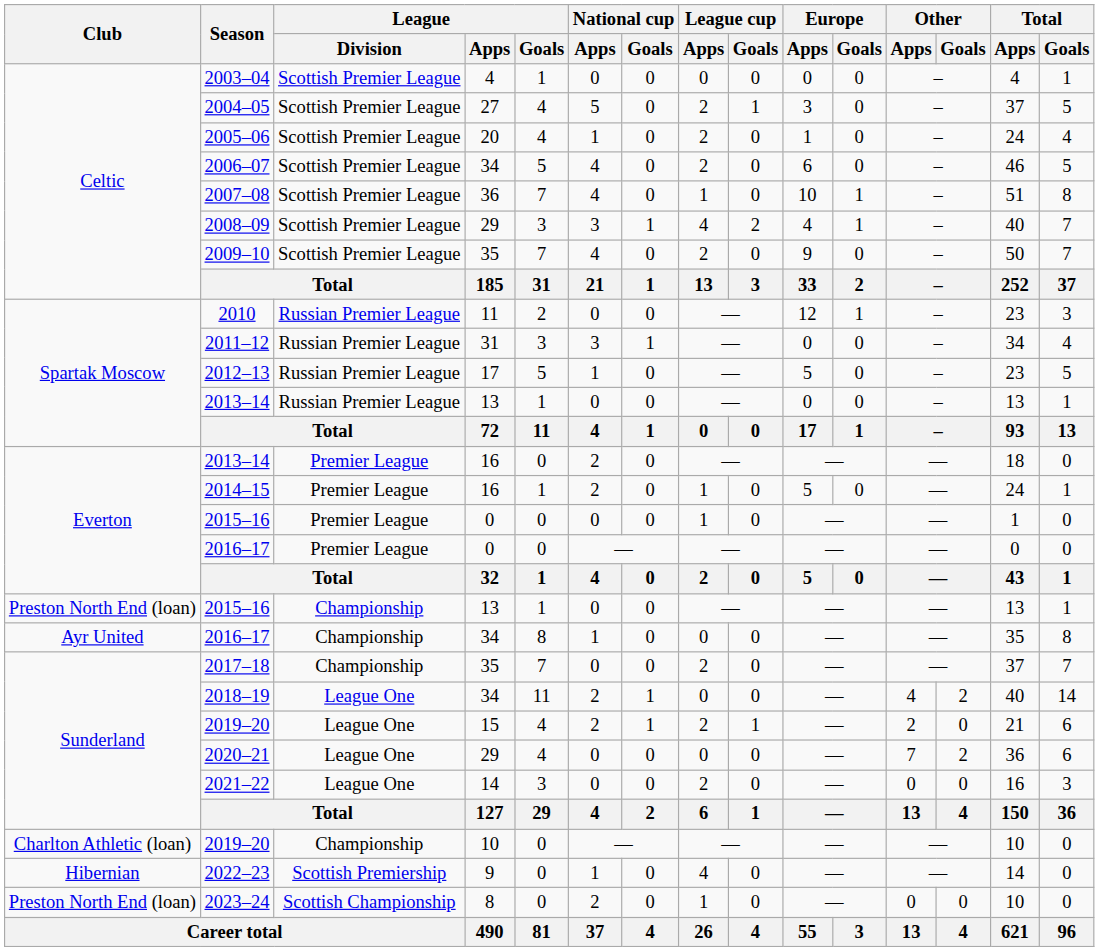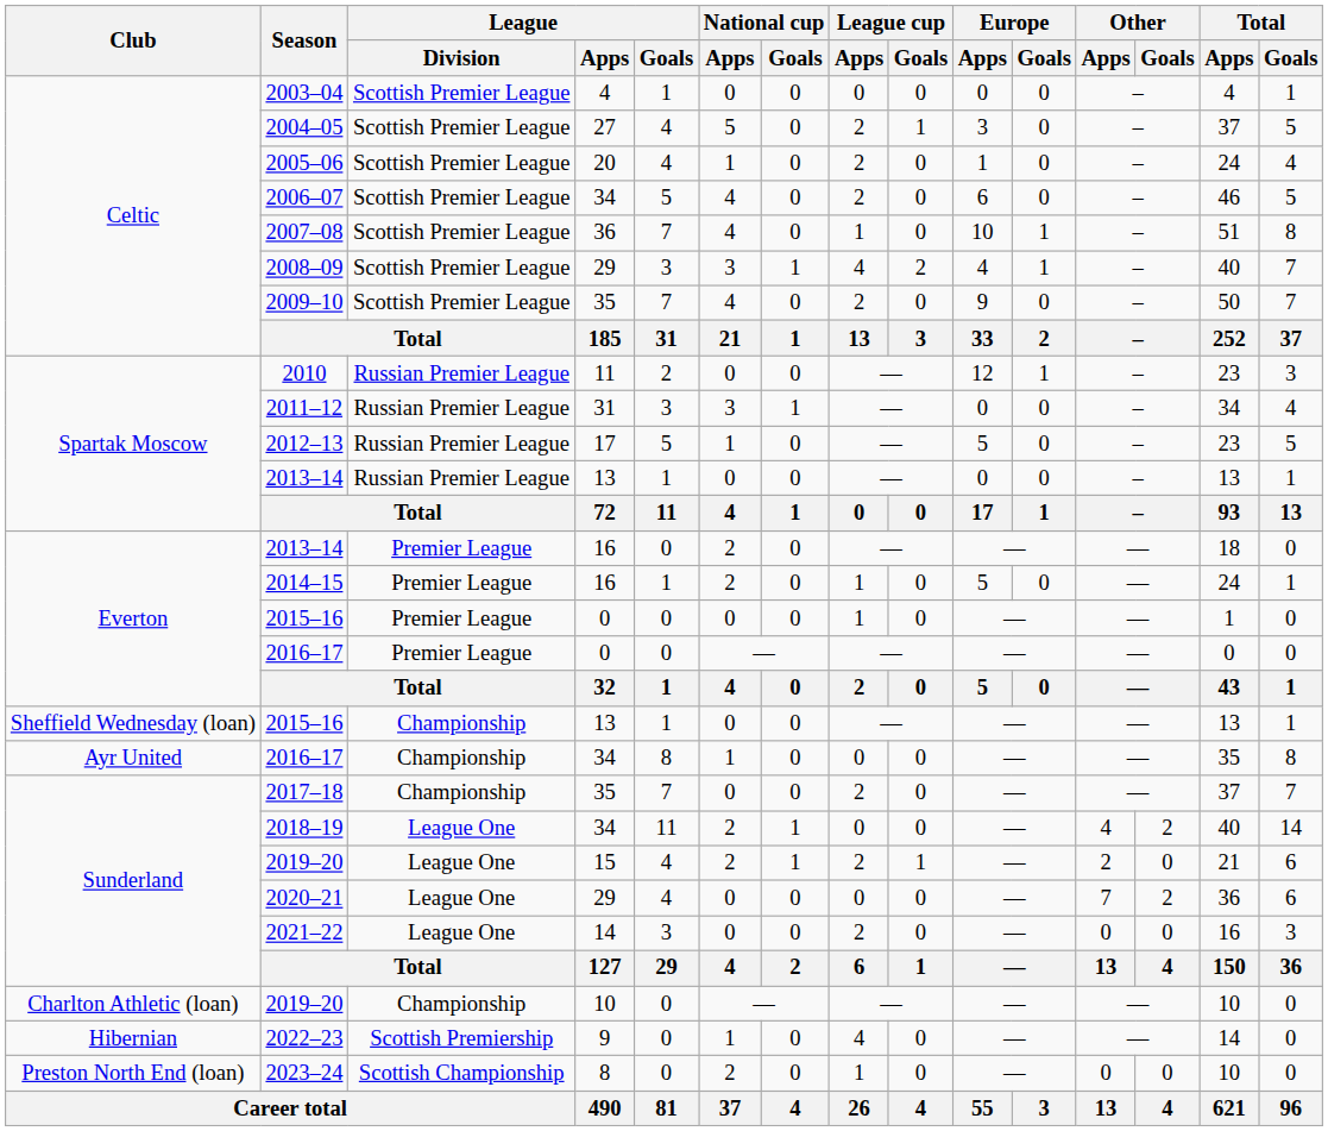 <table class=wikitable style="text-align: center">
 <tr>
 <th rowspan="2">Club</th>
 <th rowspan="2">Season</th>
 <th colspan="3">League</th>
 <th colspan="2">National cup</th>
 <th colspan="2">League cup</th>
 <th colspan="2">Europe</th>
 <th colspan="2">Other</th>
 <th colspan="2">Total</th>
 </tr>
 <tr>
 <th>Division</th>
 <th>Apps</th>
 <th>Goals</th>
 <th>Apps</th>
 <th>Goals</th>
 <th>Apps</th>
 <th>Goals</th>
 <th>Apps</th>
 <th>Goals</th>
 <th>Apps</th>
 <th>Goals</th>
 <th>Apps</th>
 <th>Goals</th>
 </tr>
 <tr>
 <td rowspan="8"><a href='#'>Celtic</a></td>
 <td><a href='#'>2003–04</a></td>
 <td><a href='#'>Scottish Premier League</a></td>
 <td>4</td>
 <td>1</td>
 <td>0</td>
 <td>0</td>
 <td>0</td>
 <td>0</td>
 <td>0</td>
 <td>0</td>
 <td colspan="2">–</td>
 <td>4</td>
 <td>1</td>
 </tr>
 <tr>
 <td><a href='#'>2004–05</a></td>
 <td>Scottish Premier League</td>
 <td>27</td>
 <td>4</td>
 <td>5</td>
 <td>0</td>
 <td>2</td>
 <td>1</td>
 <td>3</td>
 <td>0</td>
 <td colspan="2">–</td>
 <td>37</td>
 <td>5</td>
 </tr>
 <tr>
 <td><a href='#'>2005–06</a></td>
 <td>Scottish Premier League</td>
 <td>20</td>
 <td>4</td>
 <td>1</td>
 <td>0</td>
 <td>2</td>
 <td>0</td>
 <td>1</td>
 <td>0</td>
 <td colspan="2">–</td>
 <td>24</td>
 <td>4</td>
 </tr>
 <tr>
 <td><a href='#'>2006–07</a></td>
 <td>Scottish Premier League</td>
 <td>34</td>
 <td>5</td>
 <td>4</td>
 <td>0</td>
 <td>2</td>
 <td>0</td>
 <td>6</td>
 <td>0</td>
 <td colspan="2">–</td>
 <td>46</td>
 <td>5</td>
 </tr>
 <tr>
 <td><a href='#'>2007–08</a></td>
 <td>Scottish Premier League</td>
 <td>36</td>
 <td>7</td>
 <td>4</td>
 <td>0</td>
 <td>1</td>
 <td>0</td>
 <td>10</td>
 <td>1</td>
 <td colspan="2">–</td>
 <td>51</td>
 <td>8</td>
 </tr>
 <tr>
 <td><a href='#'>2008–09</a></td>
 <td>Scottish Premier League</td>
 <td>29</td>
 <td>3</td>
 <td>3</td>
 <td>1</td>
 <td>4</td>
 <td>2</td>
 <td>4</td>
 <td>1</td>
 <td colspan="2">–</td>
 <td>40</td>
 <td>7</td>
 </tr>
 <tr>
 <td><a href='#'>2009–10</a></td>
 <td>Scottish Premier League</td>
 <td>35</td>
 <td>7</td>
 <td>4</td>
 <td>0</td>
 <td>2</td>
 <td>0</td>
 <td>9</td>
 <td>0</td>
 <td colspan="2">–</td>
 <td>50</td>
 <td>7</td>
 </tr>
 <tr>
 <th colspan="2">Total</th>
 <th>185</th>
 <th>31</th>
 <th>21</th>
 <th>1</th>
 <th>13</th>
 <th>3</th>
 <th>33</th>
 <th>2</th>
 <th colspan="2">–</th>
 <th>252</th>
 <th>37</th>
 </tr>
 <tr>
 <td rowspan="5"><a href='#'>Spartak Moscow</a></td>
 <td><a href='#'>2010</a></td>
 <td><a href='#'>Russian Premier League</a></td>
 <td>11</td>
 <td>2</td>
 <td>0</td>
 <td>0</td>
 <td colspan="2">—</td>
 <td>12</td>
 <td>1</td>
 <td colspan="2">–</td>
 <td>23</td>
 <td>3</td>
 </tr>
 <tr>
 <td><a href='#'>2011–12</a></td>
 <td>Russian Premier League</td>
 <td>31</td>
 <td>3</td>
 <td>3</td>
 <td>1</td>
 <td colspan="2">—</td>
 <td>0</td>
 <td>0</td>
 <td colspan="2">–</td>
 <td>34</td>
 <td>4</td>
 </tr>
 <tr>
 <td><a href='#'>2012–13</a></td>
 <td>Russian Premier League</td>
 <td>17</td>
 <td>5</td>
 <td>1</td>
 <td>0</td>
 <td colspan="2">—</td>
 <td>5</td>
 <td>0</td>
 <td colspan="2">–</td>
 <td>23</td>
 <td>5</td>
 </tr>
 <tr>
 <td><a href='#'>2013–14</a></td>
 <td>Russian Premier League</td>
 <td>13</td>
 <td>1</td>
 <td>0</td>
 <td>0</td>
 <td colspan="2">—</td>
 <td>0</td>
 <td>0</td>
 <td colspan="2">–</td>
 <td>13</td>
 <td>1</td>
 </tr>
 <tr>
 <th colspan="2">Total</th>
 <th>72</th>
 <th>11</th>
 <th>4</th>
 <th>1</th>
 <th>0</th>
 <th>0</th>
 <th>17</th>
 <th>1</th>
 <th colspan="2">–</th>
 <th>93</th>
 <th>13</th>
 </tr>
 <tr>
 <td rowspan="5"><a href='#'>Everton</a></td>
 <td><a href='#'>2013–14</a></td>
 <td><a href='#'>Premier League</a></td>
 <td>16</td>
 <td>0</td>
 <td>2</td>
 <td>0</td>
 <td colspan="2">—</td>
 <td colspan="2">—</td>
 <td colspan="2">—</td>
 <td>18</td>
 <td>0</td>
 </tr>
 <tr>
 <td><a href='#'>2014–15</a></td>
 <td>Premier League</td>
 <td>16</td>
 <td>1</td>
 <td>2</td>
 <td>0</td>
 <td>1</td>
 <td>0</td>
 <td>5</td>
 <td>0</td>
 <td colspan="2">—</td>
 <td>24</td>
 <td>1</td>
 </tr>
 <tr>
 <td><a href='#'>2015–16</a></td>
 <td>Premier League</td>
 <td>0</td>
 <td>0</td>
 <td>0</td>
 <td>0</td>
 <td>1</td>
 <td>0</td>
 <td colspan="2">—</td>
 <td colspan="2">—</td>
 <td>1</td>
 <td>0</td>
 </tr>
 <tr>
 <td><a href='#'>2016–17</a></td>
 <td>Premier League</td>
 <td>0</td>
 <td>0</td>
 <td colspan="2">—</td>
 <td colspan="2">—</td>
 <td colspan="2">—</td>
 <td colspan="2">—</td>
 <td>0</td>
 <td>0</td>
 </tr>
 <tr>
 <th colspan="2">Total</th>
 <th>32</th>
 <th>1</th>
 <th>4</th>
 <th>0</th>
 <th>2</th>
 <th>0</th>
 <th>5</th>
 <th>0</th>
 <th colspan="2">—</th>
 <th>43</th>
 <th>1</th>
 </tr>
 <tr>
-<td><a href='#'>Preston North End</a> (loan)</td>
+<td><a href='#'>Sheffield Wednesday</a> (loan)</td>
 <td><a href='#'>2015–16</a></td>
 <td><a href='#'>Championship</a></td>
 <td>13</td>
 <td>1</td>
 <td>0</td>
 <td>0</td>
 <td colspan="2">—</td>
 <td colspan="2">—</td>
 <td colspan="2">—</td>
 <td>13</td>
 <td>1</td>
 </tr>
 <tr>
 <td><a href='#'>Ayr United</a></td>
 <td><a href='#'>2016–17</a></td>
 <td>Championship</td>
 <td>34</td>
 <td>8</td>
 <td>1</td>
 <td>0</td>
 <td>0</td>
 <td>0</td>
 <td colspan="2">—</td>
 <td colspan="2">—</td>
 <td>35</td>
 <td>8</td>
 </tr>
 <tr>
 <td rowspan="6"><a href='#'>Sunderland</a></td>
 <td><a href='#'>2017–18</a></td>
 <td>Championship</td>
 <td>35</td>
 <td>7</td>
 <td>0</td>
 <td>0</td>
 <td>2</td>
 <td>0</td>
 <td colspan="2">—</td>
 <td colspan="2">—</td>
 <td>37</td>
 <td>7</td>
 </tr>
 <tr>
 <td><a href='#'>2018–19</a></td>
 <td><a href='#'>League One</a></td>
 <td>34</td>
 <td>11</td>
 <td>2</td>
 <td>1</td>
 <td>0</td>
 <td>0</td>
 <td colspan="2">—</td>
 <td>4</td>
 <td>2</td>
 <td>40</td>
 <td>14</td>
 </tr>
 <tr>
 <td><a href='#'>2019–20</a></td>
 <td>League One</td>
 <td>15</td>
 <td>4</td>
 <td>2</td>
 <td>1</td>
 <td>2</td>
 <td>1</td>
 <td colspan="2">—</td>
 <td>2</td>
 <td>0</td>
 <td>21</td>
 <td>6</td>
 </tr>
 <tr>
 <td><a href='#'>2020–21</a></td>
 <td>League One</td>
 <td>29</td>
 <td>4</td>
 <td>0</td>
 <td>0</td>
 <td>0</td>
 <td>0</td>
 <td colspan="2">—</td>
 <td>7</td>
 <td>2</td>
 <td>36</td>
 <td>6</td>
 </tr>
 <tr>
 <td><a href='#'>2021–22</a></td>
 <td>League One</td>
 <td>14</td>
 <td>3</td>
 <td>0</td>
 <td>0</td>
 <td>2</td>
 <td>0</td>
 <td colspan="2">—</td>
 <td>0</td>
 <td>0</td>
 <td>16</td>
 <td>3</td>
 </tr>
 <tr>
 <th colspan="2">Total</th>
 <th>127</th>
 <th>29</th>
 <th>4</th>
 <th>2</th>
 <th>6</th>
 <th>1</th>
 <th colspan="2">—</th>
 <th>13</th>
 <th>4</th>
 <th>150</th>
 <th>36</th>
 </tr>
 <tr>
 <td><a href='#'>Charlton Athletic</a> (loan)</td>
 <td><a href='#'>2019–20</a></td>
 <td>Championship</td>
 <td>10</td>
 <td>0</td>
 <td colspan="2">—</td>
 <td colspan="2">—</td>
 <td colspan="2">—</td>
 <td colspan="2">—</td>
 <td>10</td>
 <td>0</td>
 </tr>
 <tr>
 <td><a href='#'>Hibernian</a></td>
 <td><a href='#'>2022–23</a></td>
 <td><a href='#'>Scottish Premiership</a></td>
 <td>9</td>
 <td>0</td>
 <td>1</td>
 <td>0</td>
 <td>4</td>
 <td>0</td>
 <td colspan="2">—</td>
 <td colspan="2">—</td>
 <td>14</td>
 <td>0</td>
 </tr>
 <tr>
 <td><a href='#'>Preston North End</a> (loan)</td>
 <td><a href='#'>2023–24</a></td>
 <td><a href='#'>Scottish Championship</a></td>
 <td>8</td>
 <td>0</td>
 <td>2</td>
 <td>0</td>
 <td>1</td>
 <td>0</td>
 <td colspan="2">—</td>
 <td>0</td>
 <td>0</td>
 <td>10</td>
 <td>0</td>
 </tr>
 <tr>
 <th colspan="3">Career total</th>
 <th>490</th>
 <th>81</th>
 <th>37</th>
 <th>4</th>
 <th>26</th>
 <th>4</th>
 <th>55</th>
 <th>3</th>
 <th>13</th>
 <th>4</th>
 <th>621</th>
 <th>96</th>
 </tr>
 </table>
